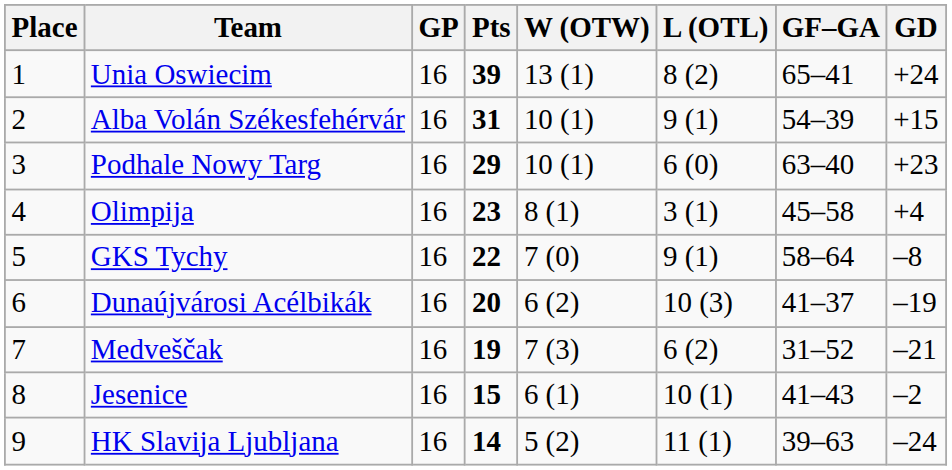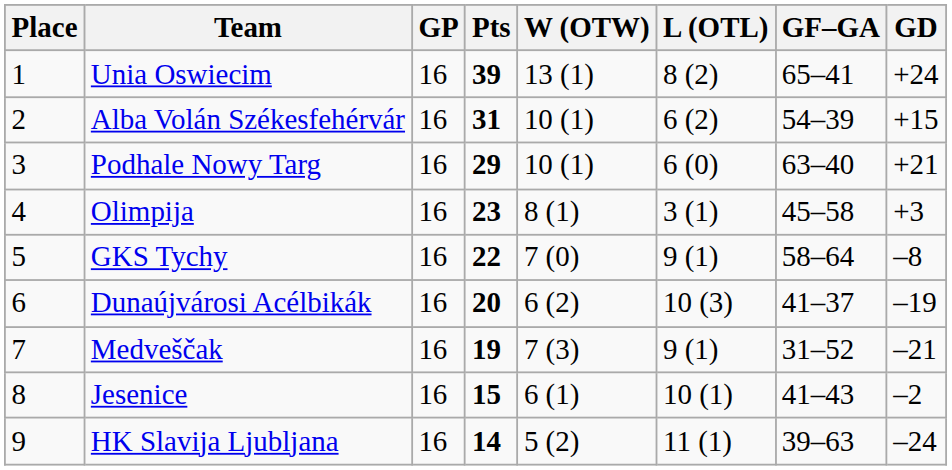 <table class="wikitable">
 <tr style="background-color:#c0c0c0;">
 <th>Place</th>
 <th>Team</th>
 <th>GP</th>
 <th>Pts</th>
 <th>W (OTW)</th>
 <th>L (OTL)</th>
 <th>GF–GA</th>
 <th>GD</th>
 </tr>
 <tr>
 <td>1</td>
 <td><a href='#'>Unia Oswiecim</a></td>
 <td>16</td>
 <td><strong>39</strong></td>
 <td>13 (1)</td>
 <td>8 (2)</td>
 <td>65–41</td>
 <td>+24</td>
 </tr>
 <tr>
 <td>2</td>
 <td><a href='#'>Alba Volán Székesfehérvár</a></td>
 <td>16</td>
 <td><strong>31</strong></td>
 <td>10 (1)</td>
-<td>9 (1)</td>
+<td>6 (2)</td>
 <td>54–39</td>
 <td>+15</td>
 </tr>
 <tr>
 <td>3</td>
 <td><a href='#'>Podhale Nowy Targ</a></td>
 <td>16</td>
 <td><strong>29</strong></td>
 <td>10 (1)</td>
 <td>6 (0)</td>
 <td>63–40</td>
-<td>+23</td>
+<td>+21</td>
 </tr>
 <tr>
 <td>4</td>
 <td><a href='#'>Olimpija</a></td>
 <td>16</td>
 <td><strong>23</strong></td>
 <td>8 (1)</td>
 <td>3 (1)</td>
 <td>45–58</td>
-<td>+4</td>
+<td>+3</td>
 </tr>
 <tr>
 <td>5</td>
 <td><a href='#'>GKS Tychy</a></td>
 <td>16</td>
 <td><strong>22</strong></td>
 <td>7 (0)</td>
 <td>9 (1)</td>
 <td>58–64</td>
 <td>–8</td>
 </tr>
 <tr>
 <td>6</td>
 <td><a href='#'>Dunaújvárosi Acélbikák</a></td>
 <td>16</td>
 <td><strong>20</strong></td>
 <td>6 (2)</td>
 <td>10 (3)</td>
 <td>41–37</td>
 <td>–19</td>
 </tr>
 <tr>
 <td>7</td>
 <td><a href='#'>Medveščak</a></td>
 <td>16</td>
 <td><strong>19</strong></td>
 <td>7 (3)</td>
-<td>6 (2)</td>
+<td>9 (1)</td>
 <td>31–52</td>
 <td>–21</td>
 </tr>
 <tr>
 <td>8</td>
 <td><a href='#'>Jesenice</a></td>
 <td>16</td>
 <td><strong>15</strong></td>
 <td>6 (1)</td>
 <td>10 (1)</td>
 <td>41–43</td>
 <td>–2</td>
 </tr>
 <tr>
 <td>9</td>
 <td><a href='#'>HK Slavija Ljubljana</a></td>
 <td>16</td>
 <td><strong>14</strong></td>
 <td>5 (2)</td>
 <td>11 (1)</td>
 <td>39–63</td>
 <td>–24</td>
 </tr>
 </table>
